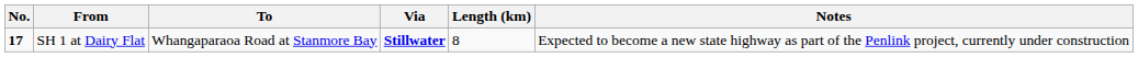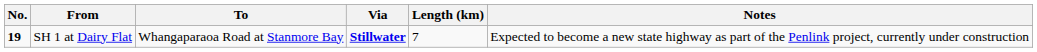 <table class="wikitable">
 <tr>
 <th>No.</th>
 <th>From</th>
 <th>To</th>
 <th>Via</th>
 <th>Length (km)</th>
 <th>Notes</th>
 </tr>
 <tr>
-<td><strong>17</strong></td>
+<td><strong>19</strong></td>
 <td>SH 1 at <a href='#'>Dairy Flat</a></td>
 <td>Whangaparaoa Road at <a href='#'>Stanmore Bay</a></td>
 <td><strong><a href='#'>Stillwater</a></strong></td>
-<td>8</td>
+<td>7</td>
 <td>Expected to become a new state highway as part of the <a href='#'>Penlink</a> project, currently under construction</td>
 </tr>
 </table>
